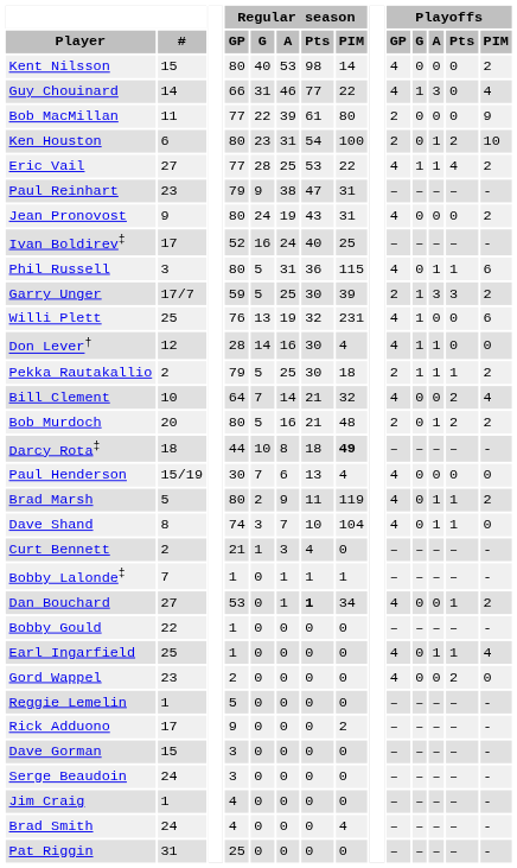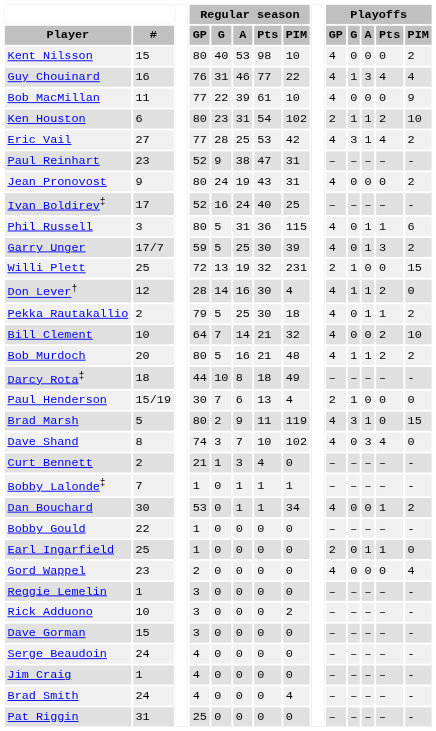 <table BORDER="0" CELLPADDING="3" CELLSPACING="2" ID="Table1">
 <tr ALIGN="center" bgcolor="#c0c0c0">
 <th ALIGN="center" colspan="2" bgcolor="#ffffff"> </th>
 <th ALIGN="center" rowspan="99" bgcolor="#ffffff"> </th>
 <th ALIGN="center" colspan="5">Regular season</th>
 <th ALIGN="center" rowspan="99" bgcolor="#ffffff"> </th>
 <th ALIGN="center" colspan="5">Playoffs</th>
 </tr>
 <tr ALIGN="center" bgcolor="#c0c0c0">
 <th ALIGN="center">Player</th>
 <th ALIGN="center">#</th>
 <th ALIGN="center">GP</th>
 <th ALIGN="center">G</th>
 <th ALIGN="center">A</th>
 <th ALIGN="center">Pts</th>
 <th ALIGN="center">PIM</th>
 <th ALIGN="center">GP</th>
 <th ALIGN="center">G</th>
 <th ALIGN="center">A</th>
 <th ALIGN="center">Pts</th>
 <th ALIGN="center">PIM</th>
 </tr>
 <tr bgcolor="#f0f0f0">
 <td><a href='#'>Kent Nilsson</a></td>
 <td>15</td>
 <td>80</td>
 <td>40</td>
 <td>53</td>
 <td>98</td>
-<td>14</td>
+<td>10</td>
 <td>4</td>
 <td>0</td>
 <td>0</td>
 <td>0</td>
 <td>2</td>
 </tr>
 <tr bgcolor="#e0e0e0">
 <td><a href='#'>Guy Chouinard</a></td>
-<td>14</td>
-<td>66</td>
+<td>16</td>
+<td>76</td>
 <td>31</td>
 <td>46</td>
 <td>77</td>
 <td>22</td>
 <td>4</td>
 <td>1</td>
 <td>3</td>
-<td>0</td>
+<td>4</td>
 <td>4</td>
 </tr>
 <tr bgcolor="#f0f0f0">
 <td><a href='#'>Bob MacMillan</a></td>
 <td>11</td>
 <td>77</td>
 <td>22</td>
 <td>39</td>
 <td>61</td>
-<td>80</td>
-<td>2</td>
+<td>10</td>
+<td>4</td>
 <td>0</td>
 <td>0</td>
 <td>0</td>
 <td>9</td>
 </tr>
 <tr bgcolor="#e0e0e0">
 <td><a href='#'>Ken Houston</a></td>
 <td>6</td>
 <td>80</td>
 <td>23</td>
 <td>31</td>
 <td>54</td>
-<td>100</td>
+<td>102</td>
 <td>2</td>
-<td>0</td>
+<td>1</td>
 <td>1</td>
 <td>2</td>
 <td>10</td>
 </tr>
 <tr bgcolor="#f0f0f0">
 <td><a href='#'>Eric Vail</a></td>
 <td>27</td>
 <td>77</td>
 <td>28</td>
 <td>25</td>
 <td>53</td>
-<td>22</td>
+<td>42</td>
 <td>4</td>
-<td>1</td>
+<td>3</td>
 <td>1</td>
 <td>4</td>
 <td>2</td>
 </tr>
 <tr bgcolor="#e0e0e0">
 <td><a href='#'>Paul Reinhart</a></td>
 <td>23</td>
-<td>79</td>
+<td>52</td>
 <td>9</td>
 <td>38</td>
 <td>47</td>
 <td>31</td>
 <td>–</td>
 <td>–</td>
 <td>–</td>
 <td>–</td>
 <td>-</td>
 </tr>
 <tr bgcolor="#f0f0f0">
 <td><a href='#'>Jean Pronovost</a></td>
 <td>9</td>
 <td>80</td>
 <td>24</td>
 <td>19</td>
 <td>43</td>
 <td>31</td>
 <td>4</td>
 <td>0</td>
 <td>0</td>
 <td>0</td>
 <td>2</td>
 </tr>
 <tr bgcolor="#e0e0e0">
 <td><a href='#'>Ivan Boldirev</a><sup>‡</sup></td>
 <td>17</td>
 <td>52</td>
 <td>16</td>
 <td>24</td>
 <td>40</td>
 <td>25</td>
 <td>–</td>
 <td>–</td>
 <td>–</td>
 <td>–</td>
 <td>-</td>
 </tr>
 <tr bgcolor="#f0f0f0">
 <td><a href='#'>Phil Russell</a></td>
 <td>3</td>
 <td>80</td>
 <td>5</td>
 <td>31</td>
 <td>36</td>
 <td>115</td>
 <td>4</td>
 <td>0</td>
 <td>1</td>
 <td>1</td>
 <td>6</td>
 </tr>
 <tr bgcolor="#e0e0e0">
 <td><a href='#'>Garry Unger</a></td>
 <td>17/7</td>
 <td>59</td>
 <td>5</td>
 <td>25</td>
 <td>30</td>
 <td>39</td>
-<td>2</td>
+<td>4</td>
+<td>0</td>
 <td>1</td>
-<td>3</td>
 <td>3</td>
 <td>2</td>
 </tr>
 <tr bgcolor="#f0f0f0">
 <td><a href='#'>Willi Plett</a></td>
 <td>25</td>
-<td>76</td>
+<td>72</td>
 <td>13</td>
 <td>19</td>
 <td>32</td>
 <td>231</td>
-<td>4</td>
+<td>2</td>
 <td>1</td>
 <td>0</td>
 <td>0</td>
-<td>6</td>
+<td>15</td>
 </tr>
 <tr bgcolor="#e0e0e0">
 <td><a href='#'>Don Lever</a><sup>†</sup></td>
 <td>12</td>
 <td>28</td>
 <td>14</td>
 <td>16</td>
 <td>30</td>
 <td>4</td>
 <td>4</td>
 <td>1</td>
 <td>1</td>
-<td>0</td>
+<td>2</td>
 <td>0</td>
 </tr>
 <tr bgcolor="#f0f0f0">
 <td><a href='#'>Pekka Rautakallio</a></td>
 <td>2</td>
 <td>79</td>
 <td>5</td>
 <td>25</td>
 <td>30</td>
 <td>18</td>
-<td>2</td>
-<td>1</td>
+<td>4</td>
+<td>0</td>
 <td>1</td>
 <td>1</td>
 <td>2</td>
 </tr>
 <tr bgcolor="#e0e0e0">
 <td><a href='#'>Bill Clement</a></td>
 <td>10</td>
 <td>64</td>
 <td>7</td>
 <td>14</td>
 <td>21</td>
 <td>32</td>
 <td>4</td>
 <td>0</td>
 <td>0</td>
 <td>2</td>
-<td>4</td>
+<td>10</td>
 </tr>
 <tr bgcolor="#f0f0f0">
 <td><a href='#'>Bob Murdoch</a></td>
 <td>20</td>
 <td>80</td>
 <td>5</td>
 <td>16</td>
 <td>21</td>
 <td>48</td>
-<td>2</td>
-<td>0</td>
+<td>4</td>
+<td>1</td>
 <td>1</td>
 <td>2</td>
 <td>2</td>
 </tr>
 <tr bgcolor="#e0e0e0">
 <td><a href='#'>Darcy Rota</a><sup>‡</sup></td>
 <td>18</td>
 <td>44</td>
 <td>10</td>
 <td>8</td>
 <td>18</td>
-<td><strong>49</strong></td>
+<td>49</td>
 <td>–</td>
 <td>–</td>
 <td>–</td>
 <td>–</td>
 <td>-</td>
 </tr>
 <tr bgcolor="#f0f0f0">
 <td><a href='#'>Paul Henderson</a></td>
 <td>15/19</td>
 <td>30</td>
 <td>7</td>
 <td>6</td>
 <td>13</td>
 <td>4</td>
-<td>4</td>
-<td>0</td>
+<td>2</td>
+<td>1</td>
 <td>0</td>
 <td>0</td>
 <td>0</td>
 </tr>
 <tr bgcolor="#e0e0e0">
 <td><a href='#'>Brad Marsh</a></td>
 <td>5</td>
 <td>80</td>
 <td>2</td>
 <td>9</td>
 <td>11</td>
 <td>119</td>
 <td>4</td>
+<td>3</td>
+<td>1</td>
 <td>0</td>
-<td>1</td>
-<td>1</td>
-<td>2</td>
+<td>15</td>
 </tr>
 <tr bgcolor="#f0f0f0">
 <td><a href='#'>Dave Shand</a></td>
 <td>8</td>
 <td>74</td>
 <td>3</td>
 <td>7</td>
 <td>10</td>
-<td>104</td>
+<td>102</td>
 <td>4</td>
 <td>0</td>
-<td>1</td>
-<td>1</td>
+<td>3</td>
+<td>4</td>
 <td>0</td>
 </tr>
 <tr bgcolor="#e0e0e0">
 <td><a href='#'>Curt Bennett</a></td>
 <td>2</td>
 <td>21</td>
 <td>1</td>
 <td>3</td>
 <td>4</td>
 <td>0</td>
 <td>–</td>
 <td>–</td>
 <td>–</td>
 <td>–</td>
 <td>-</td>
 </tr>
 <tr bgcolor="#f0f0f0">
 <td><a href='#'>Bobby Lalonde</a><sup>‡</sup></td>
 <td>7</td>
 <td>1</td>
 <td>0</td>
 <td>1</td>
 <td>1</td>
 <td>1</td>
 <td>–</td>
 <td>–</td>
 <td>–</td>
 <td>–</td>
 <td>-</td>
 </tr>
 <tr bgcolor="#e0e0e0">
 <td><a href='#'>Dan Bouchard</a></td>
-<td>27</td>
+<td>30</td>
 <td>53</td>
 <td>0</td>
 <td>1</td>
-<td><strong>1</strong></td>
+<td>1</td>
 <td>34</td>
 <td>4</td>
 <td>0</td>
 <td>0</td>
 <td>1</td>
 <td>2</td>
 </tr>
 <tr bgcolor="#f0f0f0">
 <td><a href='#'>Bobby Gould</a></td>
 <td>22</td>
 <td>1</td>
 <td>0</td>
 <td>0</td>
 <td>0</td>
 <td>0</td>
 <td>–</td>
 <td>–</td>
 <td>–</td>
 <td>–</td>
 <td>-</td>
 </tr>
 <tr bgcolor="#e0e0e0">
 <td><a href='#'>Earl Ingarfield</a></td>
 <td>25</td>
 <td>1</td>
 <td>0</td>
 <td>0</td>
 <td>0</td>
 <td>0</td>
-<td>4</td>
+<td>2</td>
 <td>0</td>
 <td>1</td>
 <td>1</td>
-<td>4</td>
+<td>0</td>
 </tr>
 <tr bgcolor="#f0f0f0">
 <td><a href='#'>Gord Wappel</a></td>
 <td>23</td>
 <td>2</td>
 <td>0</td>
 <td>0</td>
 <td>0</td>
 <td>0</td>
 <td>4</td>
 <td>0</td>
 <td>0</td>
-<td>2</td>
 <td>0</td>
+<td>4</td>
 </tr>
 <tr bgcolor="#e0e0e0">
 <td><a href='#'>Reggie Lemelin</a></td>
 <td>1</td>
-<td>5</td>
+<td>3</td>
 <td>0</td>
 <td>0</td>
 <td>0</td>
 <td>0</td>
 <td>–</td>
 <td>–</td>
 <td>–</td>
 <td>–</td>
 <td>-</td>
 </tr>
 <tr bgcolor="#f0f0f0">
 <td><a href='#'>Rick Adduono</a></td>
-<td>17</td>
-<td>9</td>
+<td>10</td>
+<td>3</td>
 <td>0</td>
 <td>0</td>
 <td>0</td>
 <td>2</td>
 <td>–</td>
 <td>–</td>
 <td>–</td>
 <td>–</td>
 <td>-</td>
 </tr>
 <tr bgcolor="#e0e0e0">
 <td><a href='#'>Dave Gorman</a></td>
 <td>15</td>
 <td>3</td>
 <td>0</td>
 <td>0</td>
 <td>0</td>
 <td>0</td>
 <td>–</td>
 <td>–</td>
 <td>–</td>
 <td>–</td>
 <td>-</td>
 </tr>
 <tr bgcolor="#f0f0f0">
 <td><a href='#'>Serge Beaudoin</a></td>
 <td>24</td>
-<td>3</td>
+<td>4</td>
 <td>0</td>
 <td>0</td>
 <td>0</td>
 <td>0</td>
 <td>–</td>
 <td>–</td>
 <td>–</td>
 <td>–</td>
 <td>-</td>
 </tr>
 <tr bgcolor="#e0e0e0">
 <td><a href='#'>Jim Craig</a></td>
 <td>1</td>
 <td>4</td>
 <td>0</td>
 <td>0</td>
 <td>0</td>
 <td>0</td>
 <td>–</td>
 <td>–</td>
 <td>–</td>
 <td>–</td>
 <td>-</td>
 </tr>
 <tr bgcolor="#f0f0f0">
 <td><a href='#'>Brad Smith</a></td>
 <td>24</td>
 <td>4</td>
 <td>0</td>
 <td>0</td>
 <td>0</td>
 <td>4</td>
 <td>–</td>
 <td>–</td>
 <td>–</td>
 <td>–</td>
 <td>-</td>
 </tr>
 <tr bgcolor="#e0e0e0">
 <td><a href='#'>Pat Riggin</a></td>
 <td>31</td>
 <td>25</td>
 <td>0</td>
 <td>0</td>
 <td>0</td>
 <td>0</td>
 <td>–</td>
 <td>–</td>
 <td>–</td>
 <td>–</td>
 <td>-</td>
 </tr>
 </table>
